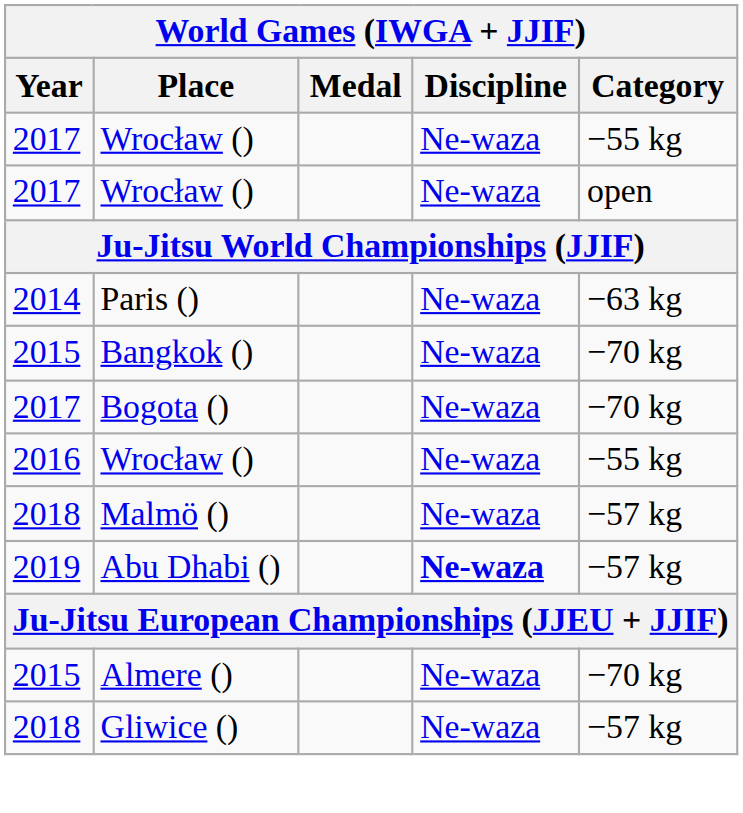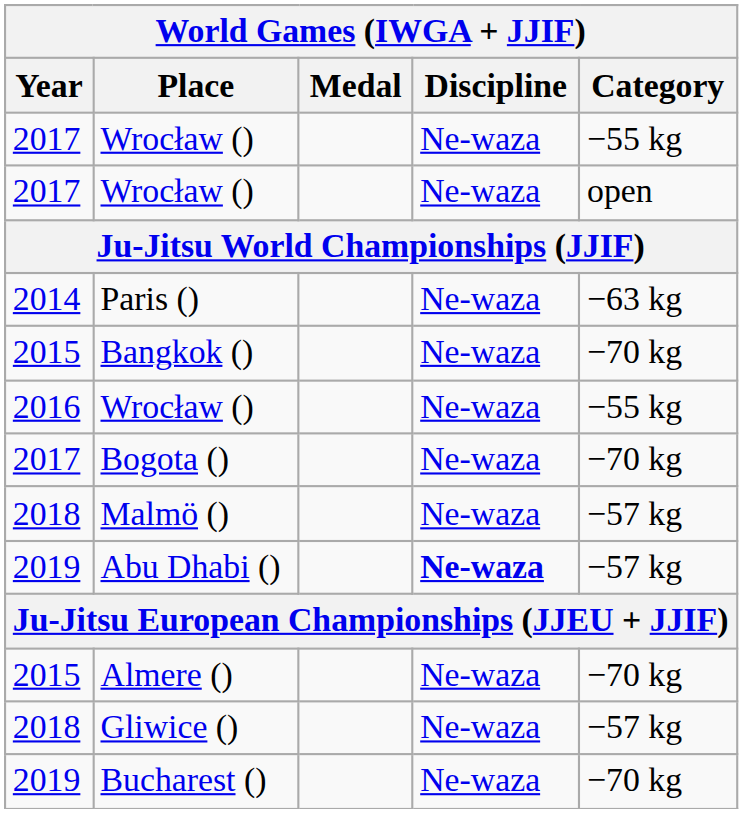 <table class="wikitable">
 <tr>
 <th colspan=5><a href='#'>World Games</a> (<a href='#'>IWGA</a> + <a href='#'>JJIF</a>)</th>
 </tr>
 <tr>
 <th>Year</th>
 <th>Place</th>
 <th>Medal</th>
 <th>Discipline</th>
 <th>Category</th>
 </tr>
 <tr>
 <td><a href='#'>2017</a></td>
 <td><a href='#'>Wrocław</a> ()</td>
 <td></td>
 <td><a href='#'>Ne-waza</a></td>
 <td>−55 kg</td>
 </tr>
 <tr>
 <td><a href='#'>2017</a></td>
 <td><a href='#'>Wrocław</a> ()</td>
 <td></td>
 <td><a href='#'>Ne-waza</a></td>
 <td>open</td>
 </tr>
 <tr>
 <th colspan=5><a href='#'>Ju-Jitsu World Championships</a> (<a href='#'>JJIF</a>)</th>
 </tr>
 <tr>
 <td><a href='#'>2014</a></td>
 <td>Paris ()</td>
 <td></td>
 <td><a href='#'>Ne-waza</a></td>
 <td>−63 kg</td>
 </tr>
 <tr>
 <td><a href='#'>2015</a></td>
 <td><a href='#'>Bangkok</a> ()</td>
 <td></td>
 <td><a href='#'>Ne-waza</a></td>
 <td>−70 kg</td>
 </tr>
 <tr>
+<td><a href='#'>2016</a></td>
+<td><a href='#'>Wrocław</a> ()</td>
+<td></td>
+<td><a href='#'>Ne-waza</a></td>
+<td>−55 kg</td>
+</tr>
+<tr>
 <td><a href='#'>2017</a></td>
 <td><a href='#'>Bogota</a> ()</td>
 <td></td>
 <td><a href='#'>Ne-waza</a></td>
 <td>−70 kg</td>
-</tr>
-<tr>
-<td><a href='#'>2016</a></td>
-<td><a href='#'>Wrocław</a> ()</td>
-<td></td>
-<td><a href='#'>Ne-waza</a></td>
-<td>−55 kg</td>
 </tr>
 <tr>
 <td><a href='#'>2018</a></td>
 <td><a href='#'>Malmö</a> ()</td>
 <td></td>
 <td><a href='#'>Ne-waza</a></td>
 <td>−57 kg</td>
 </tr>
 <tr>
 <td><a href='#'>2019</a></td>
 <td><a href='#'>Abu Dhabi</a> ()</td>
 <td></td>
 <td><strong><a href='#'>Ne-waza</a></strong></td>
 <td>−57 kg</td>
 </tr>
 <tr>
 <th colspan=5><a href='#'>Ju-Jitsu European Championships</a> (<a href='#'>JJEU</a> + <a href='#'>JJIF</a>)</th>
 </tr>
 <tr>
 <td><a href='#'>2015</a></td>
 <td><a href='#'>Almere</a> ()</td>
 <td></td>
 <td><a href='#'>Ne-waza</a></td>
 <td>−70 kg</td>
 </tr>
 <tr>
 <td><a href='#'>2018</a></td>
 <td><a href='#'>Gliwice</a> ()</td>
 <td></td>
 <td><a href='#'>Ne-waza</a></td>
 <td>−57 kg</td>
 </tr>
+<tr>
+<td><a href='#'>2019</a></td>
+<td><a href='#'>Bucharest</a> ()</td>
+<td></td>
+<td><a href='#'>Ne-waza</a></td>
+<td>−70 kg</td>
+</tr>
 </table>
